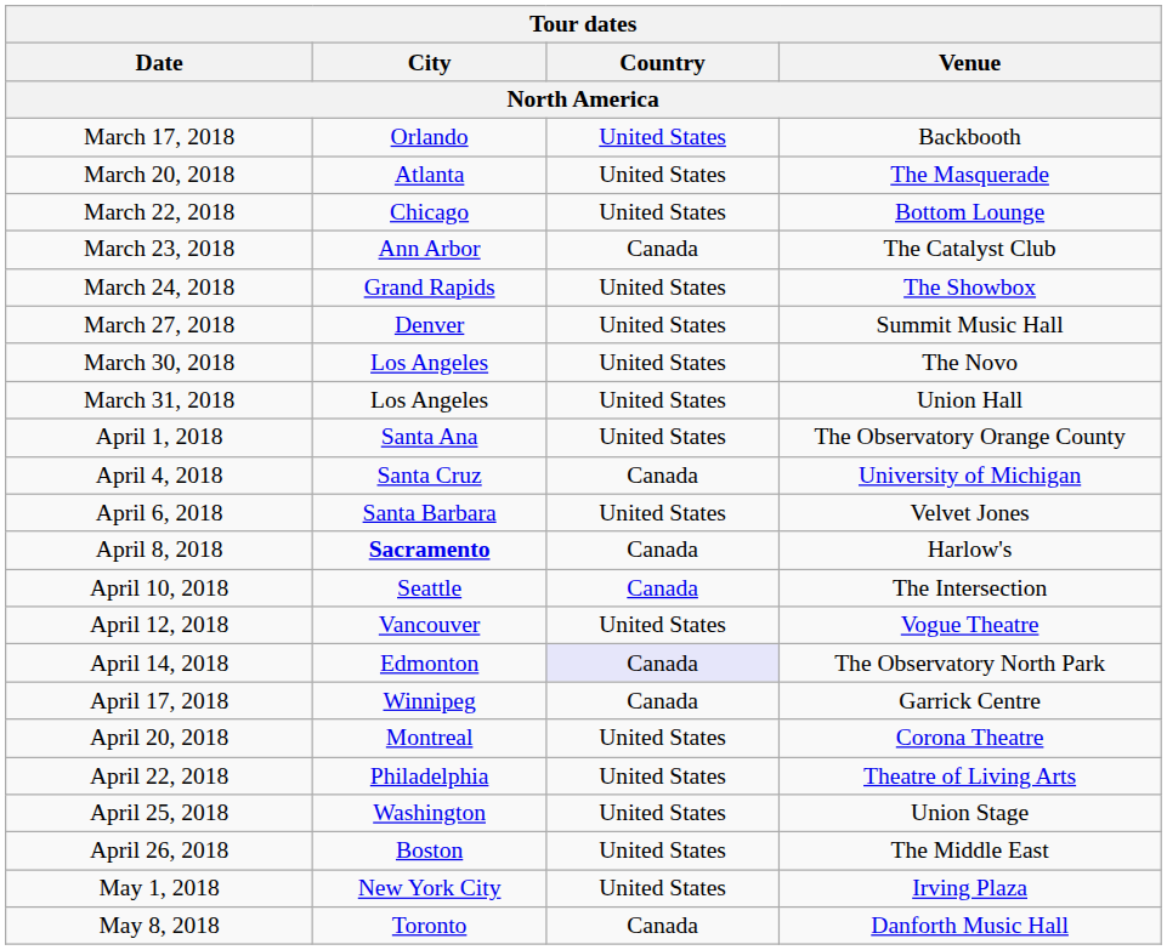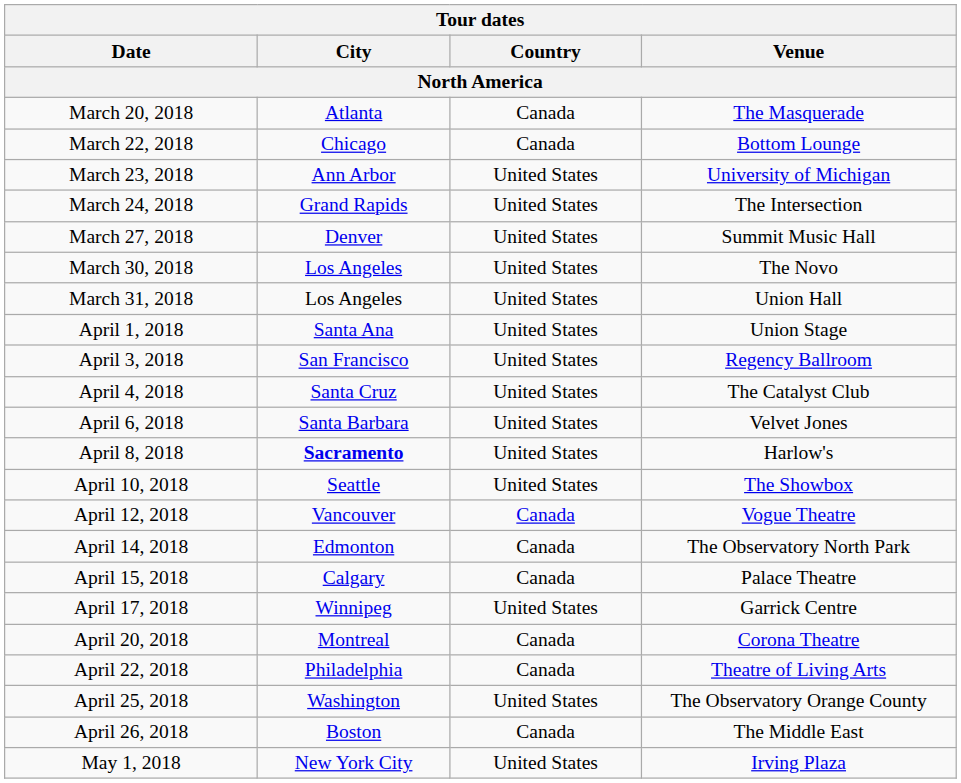 <table class="wikitable collapsible collapsed" style="text-align:center;">
 <tr>
 <th colspan=4>Tour dates</th>
 </tr>
 <tr>
 <th style="width:200px;">Date</th>
 <th style="width:150px;">City</th>
 <th style="width:150px;">Country</th>
 <th style="width:250px;">Venue</th>
 </tr>
 <tr>
 <th colspan="4"><strong>North America</strong></th>
 </tr>
 <tr>
-<td>March 17, 2018</td>
-<td><a href='#'>Orlando</a></td>
-<td><a href='#'>United States</a></td>
-<td>Backbooth</td>
-</tr>
-<tr>
 <td>March 20, 2018</td>
 <td><a href='#'>Atlanta</a></td>
-<td>United States</td>
+<td>Canada</td>
 <td><a href='#'>The Masquerade</a></td>
 </tr>
 <tr>
 <td>March 22, 2018</td>
 <td><a href='#'>Chicago</a></td>
-<td>United States</td>
+<td>Canada</td>
 <td><a href='#'>Bottom Lounge</a></td>
 </tr>
 <tr>
 <td>March 23, 2018</td>
 <td><a href='#'>Ann Arbor</a></td>
-<td>Canada</td>
-<td>The Catalyst Club</td>
+<td>United States</td>
+<td><a href='#'>University of Michigan</a></td>
 </tr>
 <tr>
 <td>March 24, 2018</td>
 <td><a href='#'>Grand Rapids</a></td>
 <td>United States</td>
-<td><a href='#'>The Showbox</a></td>
+<td>The Intersection</td>
 </tr>
 <tr>
 <td>March 27, 2018</td>
 <td><a href='#'>Denver</a></td>
 <td>United States</td>
 <td>Summit Music Hall</td>
 </tr>
 <tr>
 <td>March 30, 2018</td>
 <td><a href='#'>Los Angeles</a></td>
 <td>United States</td>
 <td>The Novo</td>
 </tr>
 <tr>
 <td>March 31, 2018</td>
 <td>Los Angeles</td>
 <td>United States</td>
 <td>Union Hall</td>
 </tr>
 <tr>
 <td>April 1, 2018</td>
 <td><a href='#'>Santa Ana</a></td>
 <td>United States</td>
-<td>The Observatory Orange County</td>
+<td>Union Stage</td>
+</tr>
+<tr>
+<td>April 3, 2018</td>
+<td><a href='#'>San Francisco</a></td>
+<td>United States</td>
+<td><a href='#'>Regency Ballroom</a></td>
 </tr>
 <tr>
 <td>April 4, 2018</td>
 <td><a href='#'>Santa Cruz</a></td>
-<td>Canada</td>
-<td><a href='#'>University of Michigan</a></td>
+<td>United States</td>
+<td>The Catalyst Club</td>
 </tr>
 <tr>
 <td>April 6, 2018</td>
 <td><a href='#'>Santa Barbara</a></td>
 <td>United States</td>
 <td>Velvet Jones</td>
 </tr>
 <tr>
 <td>April 8, 2018</td>
 <td><strong><a href='#'>Sacramento</a></strong></td>
-<td>Canada</td>
+<td>United States</td>
 <td>Harlow's</td>
 </tr>
 <tr>
 <td>April 10, 2018</td>
 <td><a href='#'>Seattle</a></td>
-<td><a href='#'>Canada</a></td>
-<td>The Intersection</td>
+<td>United States</td>
+<td><a href='#'>The Showbox</a></td>
 </tr>
 <tr>
 <td>April 12, 2018</td>
 <td><a href='#'>Vancouver</a></td>
-<td>United States</td>
+<td><a href='#'>Canada</a></td>
 <td><a href='#'>Vogue Theatre</a></td>
 </tr>
 <tr>
 <td>April 14, 2018</td>
 <td><a href='#'>Edmonton</a></td>
-<td style="background: lavender;">Canada</td>
+<td>Canada</td>
 <td>The Observatory North Park</td>
+</tr>
+<tr>
+<td>April 15, 2018</td>
+<td><a href='#'>Calgary</a></td>
+<td>Canada</td>
+<td>Palace Theatre</td>
 </tr>
 <tr>
 <td>April 17, 2018</td>
 <td><a href='#'>Winnipeg</a></td>
-<td>Canada</td>
+<td>United States</td>
 <td>Garrick Centre</td>
 </tr>
 <tr>
 <td>April 20, 2018</td>
 <td><a href='#'>Montreal</a></td>
-<td>United States</td>
+<td>Canada</td>
 <td><a href='#'>Corona Theatre</a></td>
 </tr>
 <tr>
 <td>April 22, 2018</td>
 <td><a href='#'>Philadelphia</a></td>
-<td>United States</td>
+<td>Canada</td>
 <td><a href='#'>Theatre of Living Arts</a></td>
 </tr>
 <tr>
 <td>April 25, 2018</td>
 <td><a href='#'>Washington</a></td>
 <td>United States</td>
-<td>Union Stage</td>
+<td>The Observatory Orange County</td>
 </tr>
 <tr>
 <td>April 26, 2018</td>
 <td><a href='#'>Boston</a></td>
-<td>United States</td>
+<td>Canada</td>
 <td>The Middle East</td>
 </tr>
 <tr>
 <td>May 1, 2018</td>
 <td><a href='#'>New York City</a></td>
 <td>United States</td>
 <td><a href='#'>Irving Plaza</a></td>
 </tr>
-<tr>
-<td>May 8, 2018</td>
-<td><a href='#'>Toronto</a></td>
-<td>Canada</td>
-<td><a href='#'>Danforth Music Hall</a></td>
-</tr>
 </table>
